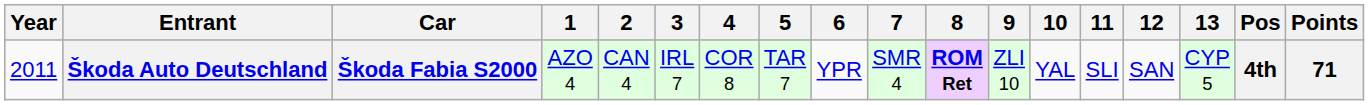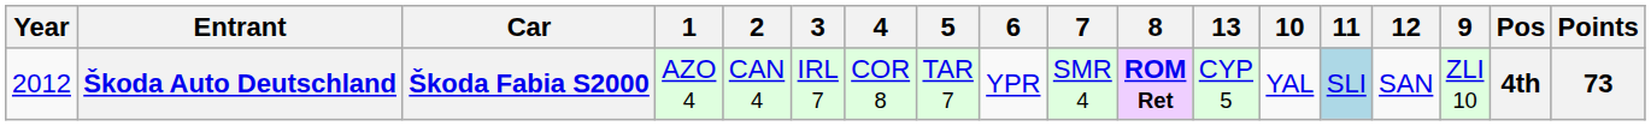 <table class="wikitable" border="1" style="text-align:center; font-size:90%;">
 <tr>
 <th>Year</th>
 <th>Entrant</th>
 <th>Car</th>
 <th>1</th>
 <th>2</th>
 <th>3</th>
 <th>4</th>
 <th>5</th>
 <th>6</th>
 <th>7</th>
 <th>8</th>
-<th>9</th>
+<th>13</th>
 <th>10</th>
 <th>11</th>
 <th>12</th>
-<th>13</th>
+<th>9</th>
 <th>Pos</th>
 <th>Points</th>
 </tr>
 <tr>
-<td><a href='#'>2011</a></td>
+<td><a href='#'>2012</a></td>
 <th> <a href='#'>Škoda Auto Deutschland</a></th>
 <th><a href='#'>Škoda Fabia S2000</a></th>
 <td style="background:#dfffdf;"><a href='#'>AZO</a> <br><small>4</small></td>
 <td style="background:#dfffdf;"><a href='#'>CAN</a> <br><small>4</small></td>
 <td style="background:#dfffdf;"><a href='#'>IRL</a><br><small>7</small></td>
 <td style="background:#dfffdf;"><a href='#'>COR</a><br><small>8</small></td>
 <td style="background:#dfffdf;"><a href='#'>TAR</a><br><small>7</small></td>
 <td><a href='#'>YPR</a></td>
 <td style="background:#dfffdf;"><a href='#'>SMR</a><br><small>4</small></td>
 <td style="background:#EFCFFF;"><strong><a href='#'>ROM</a><br><small>Ret</small></strong></td>
+<td style="background:#dfffdf;"><a href='#'>CYP</a><br><small>5</small></td>
+<td><a href='#'>YAL</a></td>
+<td style="background: lightblue;"><a href='#'>SLI</a></td>
+<td><a href='#'>SAN</a></td>
 <td style="background:#dfffdf;"><a href='#'>ZLI</a><br><small>10</small></td>
-<td><a href='#'>YAL</a></td>
-<td><a href='#'>SLI</a></td>
-<td><a href='#'>SAN</a></td>
-<td style="background:#dfffdf;"><a href='#'>CYP</a><br><small>5</small></td>
 <th>4th</th>
-<th>71</th>
+<th>73</th>
 </tr>
 </table>
